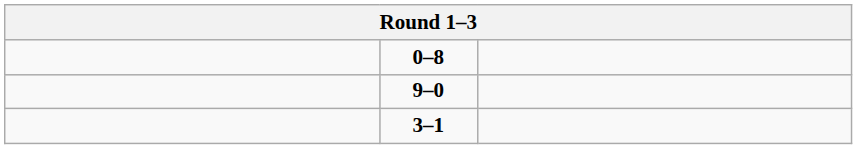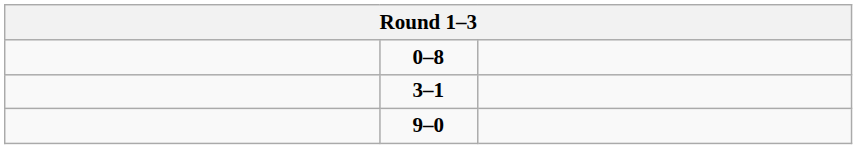 <table class="wikitable" style="text-align: center; font-size:90% ">
 <tr>
 <th colspan="3">Round 1–3</th>
 </tr>
 <tr>
 <td align="left" width="250"></td>
 <td align="center" width="60"><strong>0–8</strong></td>
 <td align="left" width="250"><strong></strong></td>
 </tr>
 <tr>
 <td align="left" width="250"><strong></strong></td>
-<td align="center" width="60"><strong>9–0</strong></td>
+<td align="center" width="60"><strong>3–1</strong></td>
 <td align="left" width="250"></td>
 </tr>
 <tr>
 <td align="left" width="250"><strong></strong></td>
-<td align="center" width="60"><strong>3–1</strong></td>
+<td align="center" width="60"><strong>9–0</strong></td>
 <td align="left" width="250"></td>
 </tr>
 </table>
